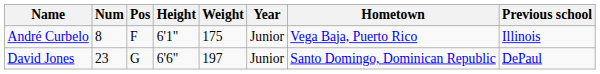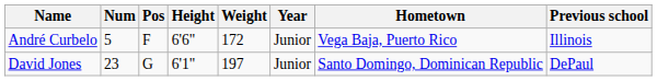 <table class="wikitable sortable" border="1">
 <tr>
 <th>Name</th>
 <th>Num</th>
 <th>Pos</th>
 <th>Height</th>
 <th>Weight</th>
 <th>Year</th>
 <th>Hometown</th>
 <th class="unsortable">Previous school</th>
 </tr>
 <tr>
 <td><a href='#'>André Curbelo</a></td>
-<td>8</td>
+<td>5</td>
 <td>F</td>
-<td>6'1"</td>
-<td>175</td>
+<td>6'6"</td>
+<td>172</td>
 <td>Junior</td>
 <td><a href='#'>Vega Baja, Puerto Rico</a></td>
 <td><a href='#'>Illinois</a></td>
 </tr>
 <tr>
 <td><a href='#'>David Jones</a></td>
 <td>23</td>
 <td>G</td>
-<td>6'6"</td>
+<td>6'1"</td>
 <td>197</td>
 <td>Junior</td>
 <td><a href='#'>Santo Domingo, Dominican Republic</a></td>
 <td><a href='#'>DePaul</a></td>
 </tr>
 </table>
